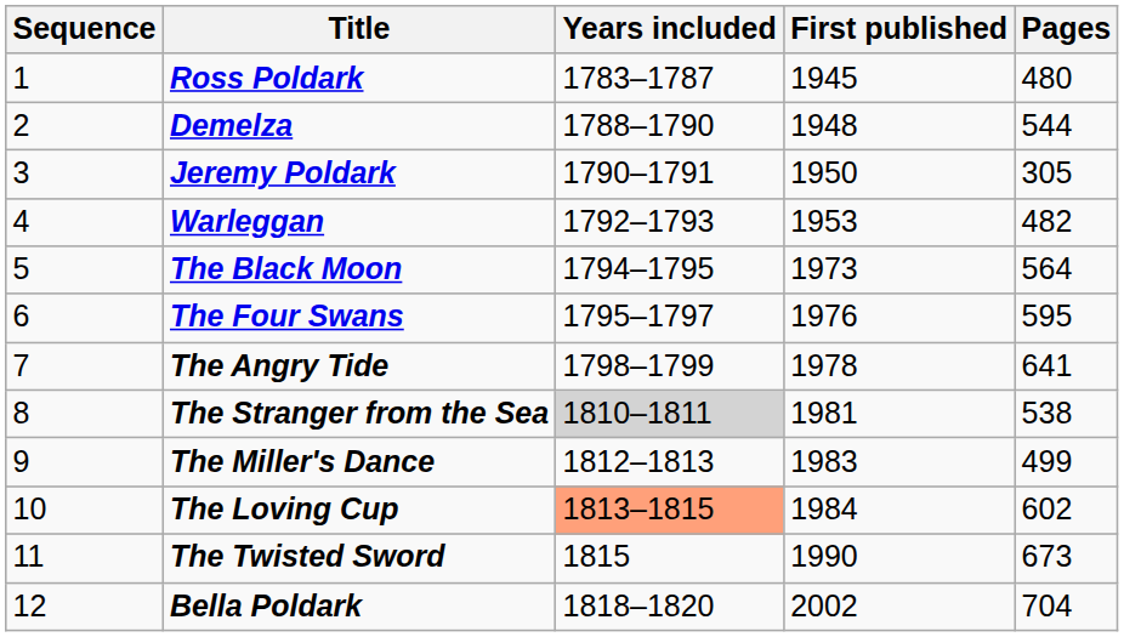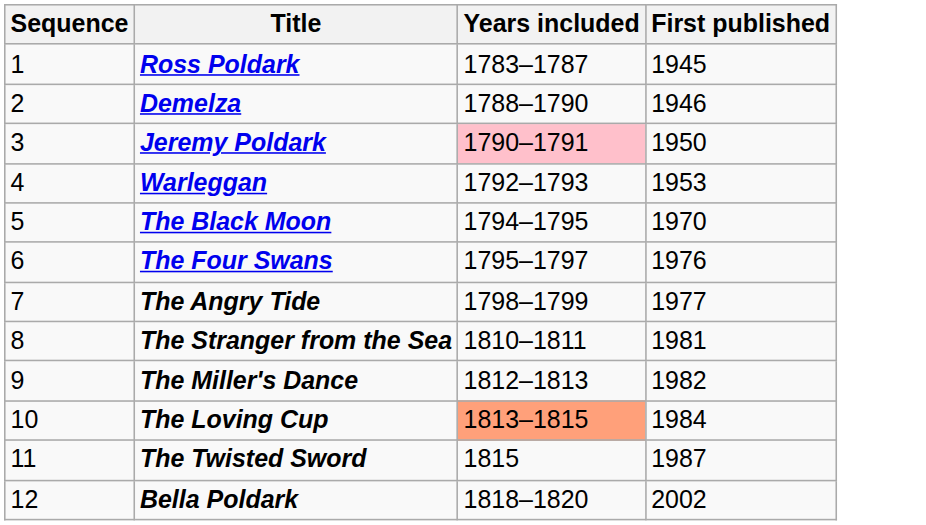 <table class="wikitable">
 <tr>
 <th>Sequence</th>
 <th>Title</th>
 <th>Years included</th>
 <th>First published</th>
-<th>Pages</th>
 </tr>
 <tr>
 <td>1</td>
 <td><strong><em><a href='#'>Ross Poldark</a></em></strong></td>
 <td>1783–1787</td>
 <td>1945</td>
-<td>480</td>
 </tr>
 <tr>
 <td>2</td>
 <td><strong><em><a href='#'>Demelza</a></em></strong></td>
 <td>1788–1790</td>
-<td>1948</td>
-<td>544</td>
+<td>1946</td>
 </tr>
 <tr>
 <td>3</td>
 <td><strong><em><a href='#'>Jeremy Poldark</a></em></strong></td>
-<td>1790–1791</td>
+<td style="background: pink;">1790–1791</td>
 <td>1950</td>
-<td>305</td>
 </tr>
 <tr>
 <td>4</td>
 <td><strong><em><a href='#'>Warleggan</a></em></strong></td>
 <td>1792–1793</td>
 <td>1953</td>
-<td>482</td>
 </tr>
 <tr>
 <td>5</td>
 <td><strong><em><a href='#'>The Black Moon</a></em></strong></td>
 <td>1794–1795</td>
-<td>1973</td>
-<td>564</td>
+<td>1970</td>
 </tr>
 <tr>
 <td>6</td>
 <td><strong><em><a href='#'>The Four Swans</a></em></strong></td>
 <td>1795–1797</td>
 <td>1976</td>
-<td>595</td>
 </tr>
 <tr>
 <td>7</td>
 <td><strong><em>The Angry Tide</em></strong></td>
 <td>1798–1799</td>
-<td>1978</td>
-<td>641</td>
+<td>1977</td>
 </tr>
 <tr>
 <td>8</td>
 <td><strong><em>The Stranger from the Sea</em></strong></td>
-<td style="background: lightgrey;">1810–1811</td>
+<td>1810–1811</td>
 <td>1981</td>
-<td>538</td>
 </tr>
 <tr>
 <td>9</td>
 <td><strong><em>The Miller's Dance</em></strong></td>
 <td>1812–1813</td>
-<td>1983</td>
-<td>499</td>
+<td>1982</td>
 </tr>
 <tr>
 <td>10</td>
 <td><strong><em>The Loving Cup</em></strong></td>
 <td style="background: lightsalmon;">1813–1815</td>
 <td>1984</td>
-<td>602</td>
 </tr>
 <tr>
 <td>11</td>
 <td><strong><em>The Twisted Sword</em></strong></td>
 <td>1815</td>
-<td>1990</td>
-<td>673</td>
+<td>1987</td>
 </tr>
 <tr>
 <td>12</td>
 <td><strong><em>Bella Poldark</em></strong></td>
 <td>1818–1820</td>
 <td>2002</td>
-<td>704</td>
 </tr>
 </table>
